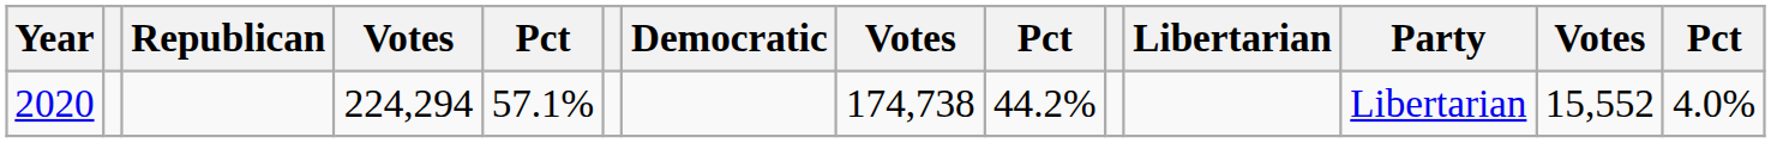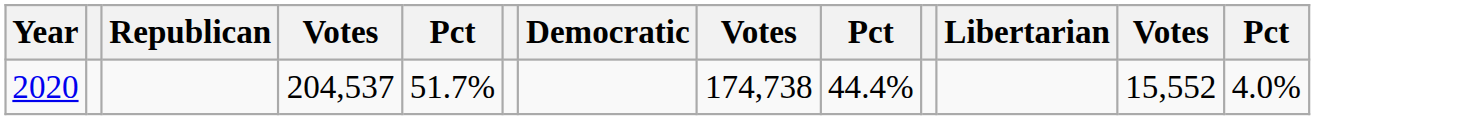 <table class="wikitable" style="margin:0.5em ; font-size:95%">
 <tr>
 <th>Year</th>
 <th></th>
 <th>Republican</th>
 <th>Votes</th>
 <th>Pct</th>
 <th></th>
 <th>Democratic</th>
 <th>Votes</th>
 <th>Pct</th>
 <th></th>
 <th>Libertarian</th>
-<th>Party</th>
 <th>Votes</th>
 <th>Pct</th>
 </tr>
 <tr>
 <td><a href='#'>2020</a></td>
 <td></td>
 <td></td>
-<td>224,294</td>
-<td>57.1%</td>
+<td>204,537</td>
+<td>51.7%</td>
 <td></td>
 <td></td>
 <td>174,738</td>
-<td>44.2%</td>
+<td>44.4%</td>
 <td></td>
 <td></td>
-<td><a href='#'>Libertarian</a></td>
 <td>15,552</td>
 <td>4.0%</td>
 </tr>
 </table>
